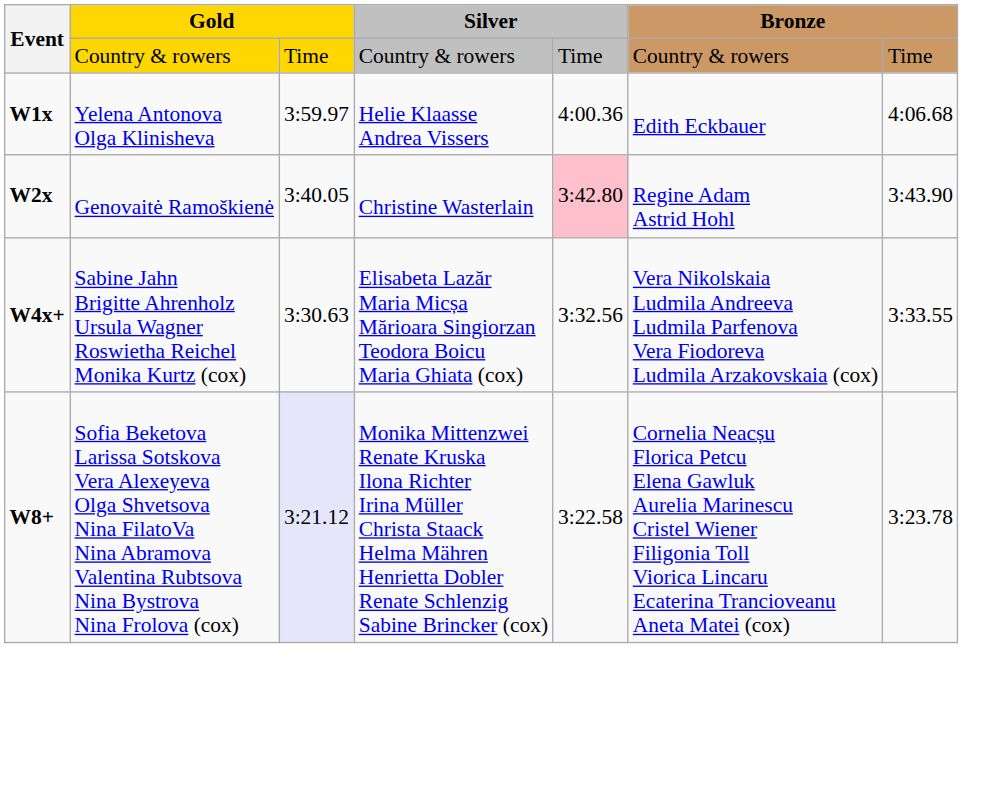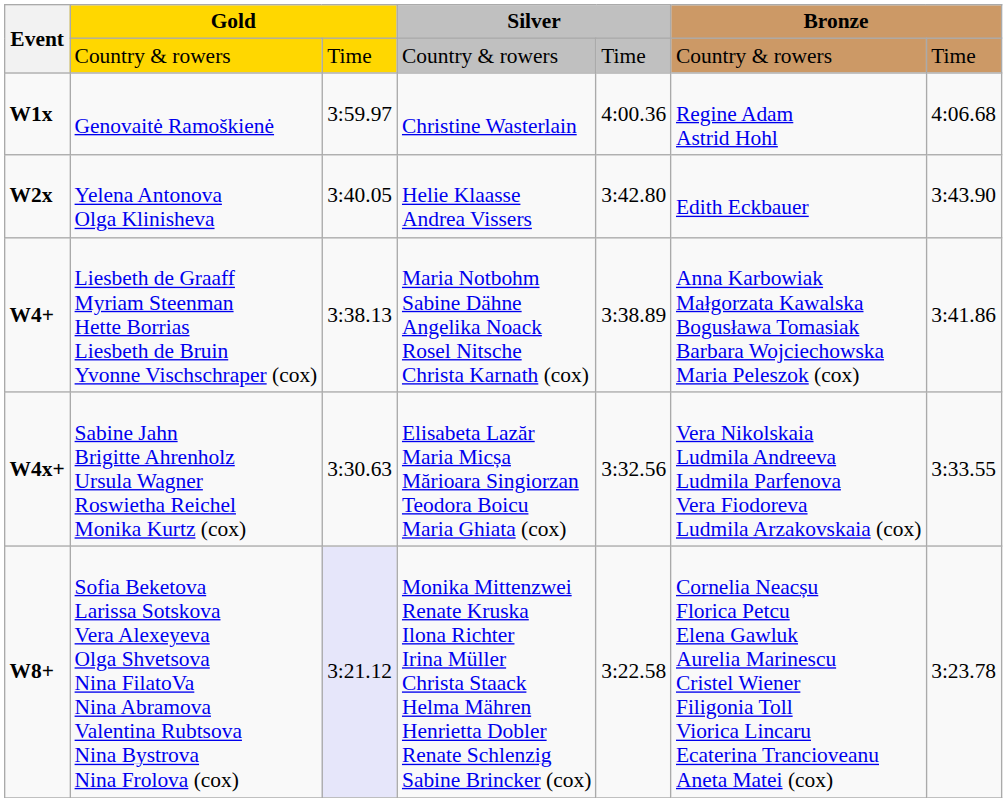 <table class="wikitable">
 <tr>
 <th rowspan="2">Event</th>
 <th colspan="2" style="background:gold;">Gold</th>
 <th colspan="2" style="background:silver;">Silver</th>
 <th colspan="2" style="background:#c96;">Bronze</th>
 </tr>
 <tr>
 <td style="background:gold;">Country & rowers</td>
 <td style="background:gold;">Time</td>
 <td style="background:silver;">Country & rowers</td>
 <td style="background:silver;">Time</td>
 <td style="background:#c96;">Country & rowers</td>
 <td style="background:#c96;">Time</td>
 </tr>
 <tr>
 <td><strong>W1x</strong></td>
-<td> <br> <a href='#'>Yelena Antonova</a> <br> <a href='#'>Olga Klinisheva</a></td>
+<td> <br> <a href='#'>Genovaitė Ramoškienė</a></td>
 <td>3:59.97</td>
-<td> <br> <a href='#'>Helie Klaasse</a> <br> <a href='#'>Andrea Vissers</a></td>
+<td> <br> <a href='#'>Christine Wasterlain</a></td>
 <td>4:00.36</td>
-<td> <br> <a href='#'>Edith Eckbauer</a></td>
+<td> <br> <a href='#'>Regine Adam</a> <br> <a href='#'>Astrid Hohl</a></td>
 <td>4:06.68</td>
 </tr>
 <tr>
 <td><strong>W2x</strong></td>
-<td> <br> <a href='#'>Genovaitė Ramoškienė</a></td>
+<td> <br> <a href='#'>Yelena Antonova</a> <br> <a href='#'>Olga Klinisheva</a></td>
 <td>3:40.05</td>
-<td> <br> <a href='#'>Christine Wasterlain</a></td>
-<td style="background: pink;">3:42.80</td>
-<td> <br> <a href='#'>Regine Adam</a> <br> <a href='#'>Astrid Hohl</a></td>
+<td> <br> <a href='#'>Helie Klaasse</a> <br> <a href='#'>Andrea Vissers</a></td>
+<td>3:42.80</td>
+<td> <br> <a href='#'>Edith Eckbauer</a></td>
 <td>3:43.90</td>
+</tr>
+<tr>
+<td><strong> W4+</strong></td>
+<td> <br> <a href='#'>Liesbeth de Graaff</a> <br> <a href='#'>Myriam Steenman</a> <br> <a href='#'>Hette Borrias</a> <br> <a href='#'>Liesbeth de Bruin</a> <br> <a href='#'>Yvonne Vischschraper</a> (cox)</td>
+<td>3:38.13</td>
+<td> <br> <a href='#'>Maria Notbohm</a> <br> <a href='#'>Sabine Dähne</a> <br> <a href='#'>Angelika Noack</a> <br> <a href='#'>Rosel Nitsche</a> <br> <a href='#'>Christa Karnath</a> (cox)</td>
+<td>3:38.89</td>
+<td> <br> <a href='#'>Anna Karbowiak</a> <br> <a href='#'>Małgorzata Kawalska</a> <br> <a href='#'>Bogusława Tomasiak</a> <br> <a href='#'>Barbara Wojciechowska</a> <br> <a href='#'>Maria Peleszok</a> (cox)</td>
+<td>3:41.86</td>
 </tr>
 <tr>
 <td><strong>W4x+</strong></td>
 <td> <br> <a href='#'>Sabine Jahn</a> <br> <a href='#'>Brigitte Ahrenholz</a> <br> <a href='#'>Ursula Wagner</a> <br> <a href='#'>Roswietha Reichel</a> <br> <a href='#'>Monika Kurtz</a> (cox)</td>
 <td>3:30.63</td>
 <td> <br> <a href='#'>Elisabeta Lazăr</a> <br> <a href='#'>Maria Micșa</a> <br> <a href='#'>Mărioara Singiorzan</a> <br> <a href='#'>Teodora Boicu</a> <br> <a href='#'>Maria Ghiata</a> (cox)</td>
 <td>3:32.56</td>
 <td> <br> <a href='#'>Vera Nikolskaia</a> <br> <a href='#'>Ludmila Andreeva</a> <br> <a href='#'>Ludmila Parfenova</a> <br> <a href='#'>Vera Fiodoreva</a> <br> <a href='#'>Ludmila Arzakovskaia</a> (cox)</td>
 <td>3:33.55</td>
 </tr>
 <tr>
 <td><strong>W8+</strong></td>
 <td> <br> <a href='#'>Sofia Beketova</a> <br> <a href='#'>Larissa Sotskova</a> <br> <a href='#'>Vera Alexeyeva</a> <br> <a href='#'>Olga Shvetsova</a> <br> <a href='#'>Nina FilatoVa</a> <br> <a href='#'>Nina Abramova</a> <br> <a href='#'>Valentina Rubtsova</a> <br> <a href='#'>Nina Bystrova</a> <br> <a href='#'>Nina Frolova</a> (cox)</td>
 <td style="background: lavender;">3:21.12</td>
 <td> <br> <a href='#'>Monika Mittenzwei</a> <br> <a href='#'>Renate Kruska</a> <br> <a href='#'>Ilona Richter</a> <br> <a href='#'>Irina Müller</a> <br> <a href='#'>Christa Staack</a> <br> <a href='#'>Helma Mähren</a> <br> <a href='#'>Henrietta Dobler</a> <br> <a href='#'>Renate Schlenzig</a> <br> <a href='#'>Sabine Brincker</a> (cox)</td>
 <td>3:22.58</td>
 <td> <br> <a href='#'>Cornelia Neacșu</a> <br> <a href='#'>Florica Petcu</a> <br> <a href='#'>Elena Gawluk</a> <br> <a href='#'>Aurelia Marinescu</a> <br> <a href='#'>Cristel Wiener</a> <br> <a href='#'>Filigonia Toll</a> <br> <a href='#'>Viorica Lincaru</a> <br> <a href='#'>Ecaterina Trancioveanu</a> <br> <a href='#'>Aneta Matei</a> (cox)</td>
 <td>3:23.78</td>
 </tr>
 </table>
